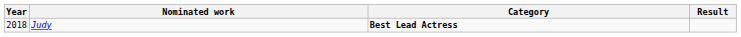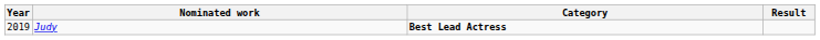 <table class="wikitable sortable">
 <tr>
 <th scope="col" style="width:1em;">Year</th>
 <th scope="col" style="width:39em;">Nominated work</th>
 <th scope="col" style="width:37em;">Category</th>
 <th scope="col" style="width:5em;">Result</th>
 </tr>
 <tr>
-<td>2018</td>
+<td>2019</td>
 <td><em><a href='#'>Judy</a></em></td>
 <td><strong>Best Lead Actress</strong></td>
 <td></td>
 </tr>
 </table>
